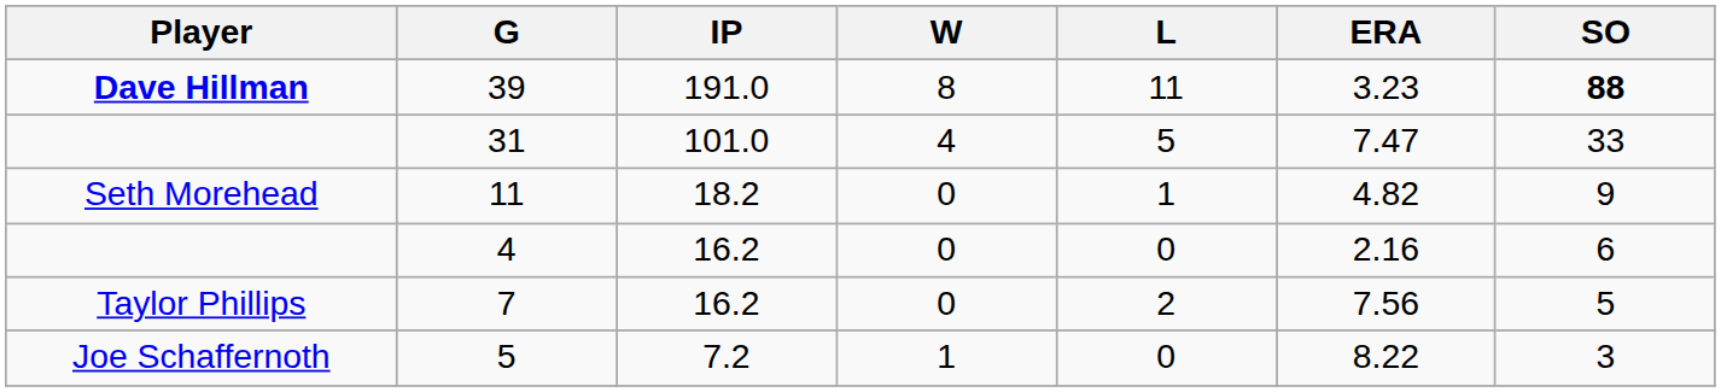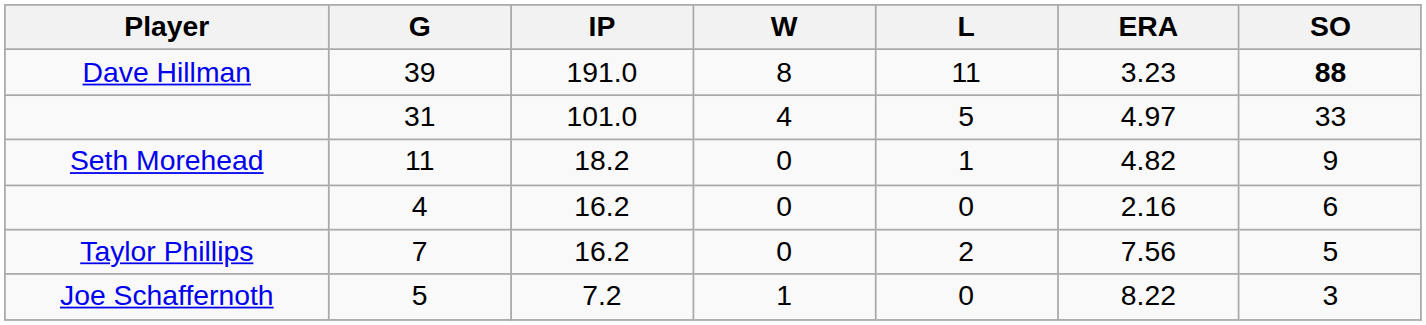 <table class="wikitable sortable">
 <tr>
 <th bgcolor="#DDDDFF" width="16%">Player</th>
 <th bgcolor="#DDDDFF" width="9%">G</th>
 <th bgcolor="#DDDDFF" width="9%">IP</th>
 <th bgcolor="#DDDDFF" width="9%">W</th>
 <th bgcolor="#DDDDFF" width="9%">L</th>
 <th bgcolor="#DDDDFF" width="9%">ERA</th>
 <th bgcolor="#DDDDFF" width="9%">SO</th>
 </tr>
 <tr align="center">
-<td><strong><a href='#'>Dave Hillman</a></strong></td>
+<td><a href='#'>Dave Hillman</a></td>
 <td>39</td>
 <td>191.0</td>
 <td>8</td>
 <td>11</td>
 <td>3.23</td>
 <td><strong>88</strong></td>
 </tr>
 <tr align=center>
 <td></td>
 <td>31</td>
 <td>101.0</td>
 <td>4</td>
 <td>5</td>
-<td>7.47</td>
+<td>4.97</td>
 <td>33</td>
 </tr>
 <tr align="center">
 <td><a href='#'>Seth Morehead</a></td>
 <td>11</td>
 <td>18.2</td>
 <td>0</td>
 <td>1</td>
 <td>4.82</td>
 <td>9</td>
 </tr>
 <tr align=center>
 <td></td>
 <td>4</td>
 <td>16.2</td>
 <td>0</td>
 <td>0</td>
 <td>2.16</td>
 <td>6</td>
 </tr>
 <tr align="center">
 <td><a href='#'>Taylor Phillips</a></td>
 <td>7</td>
 <td>16.2</td>
 <td>0</td>
 <td>2</td>
 <td>7.56</td>
 <td>5</td>
 </tr>
 <tr align=center>
 <td><a href='#'>Joe Schaffernoth</a></td>
 <td>5</td>
 <td>7.2</td>
 <td>1</td>
 <td>0</td>
 <td>8.22</td>
 <td>3</td>
 </tr>
 </table>
